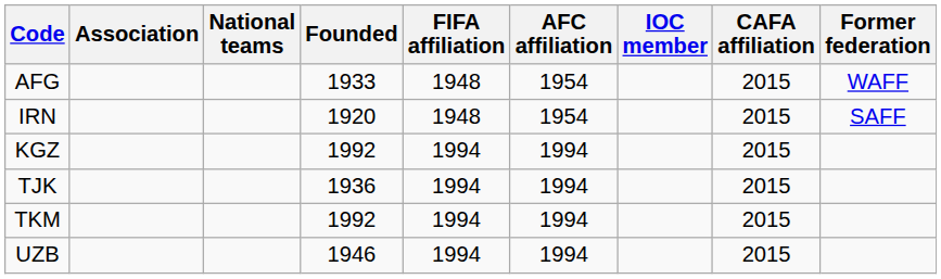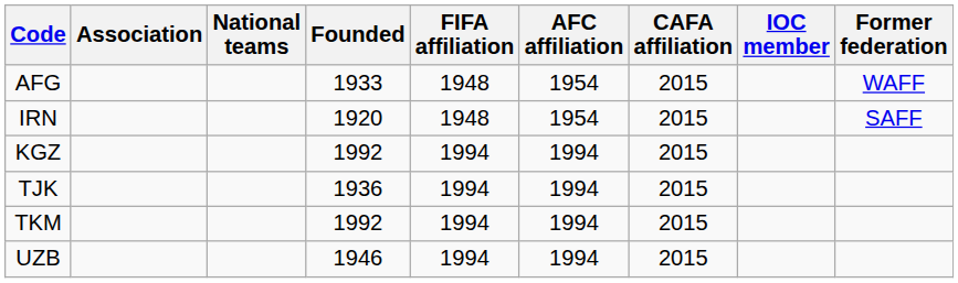 <table class="wikitable sortable" style="text-align:center">
 <tr>
 <th><a href='#'>Code</a></th>
 <th>Association</th>
 <th class="unsortable">National teams</th>
 <th>Founded</th>
 <th>FIFA<br>affiliation</th>
 <th>AFC<br>affiliation</th>
+<th>CAFA<br>affiliation</th>
 <th><a href='#'>IOC</a><br><a href='#'>member</a></th>
-<th>CAFA<br>affiliation</th>
 <th>Former federation</th>
 </tr>
 <tr>
 <td>AFG</td>
 <td style="text-align:left"></td>
 <td></td>
 <td>1933</td>
 <td>1948</td>
 <td>1954</td>
+<td>2015</td>
 <td></td>
-<td>2015</td>
 <td><a href='#'>WAFF</a>  </td>
 </tr>
 <tr>
 <td>IRN</td>
 <td style="text-align:left"></td>
 <td></td>
 <td>1920</td>
 <td>1948</td>
 <td>1954</td>
+<td>2015</td>
 <td></td>
-<td>2015</td>
 <td><a href='#'>SAFF</a> </td>
 </tr>
 <tr>
 <td>KGZ</td>
 <td style="text-align:left"></td>
 <td></td>
 <td>1992</td>
 <td>1994</td>
 <td>1994</td>
+<td>2015</td>
 <td></td>
-<td>2015</td>
 <td></td>
 </tr>
 <tr>
 <td>TJK</td>
 <td style="text-align:left"></td>
 <td></td>
 <td>1936</td>
 <td>1994</td>
 <td>1994</td>
+<td>2015</td>
 <td></td>
-<td>2015</td>
 <td></td>
 </tr>
 <tr>
 <td>TKM</td>
 <td style="text-align:left"></td>
 <td></td>
 <td>1992</td>
 <td>1994</td>
 <td>1994</td>
+<td>2015</td>
 <td></td>
-<td>2015</td>
 <td></td>
 </tr>
 <tr>
 <td>UZB</td>
 <td style="text-align:left"></td>
 <td></td>
 <td>1946</td>
 <td>1994</td>
 <td>1994</td>
+<td>2015</td>
 <td></td>
-<td>2015</td>
 <td></td>
 </tr>
 </table>
